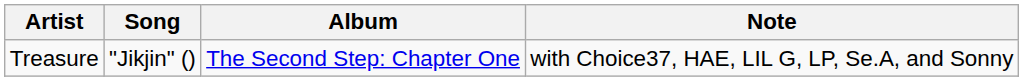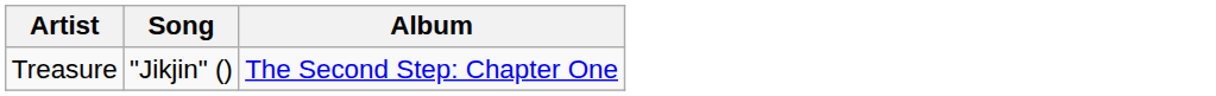 <table class="wikitable sortable">
 <tr>
 <th>Artist</th>
 <th>Song</th>
 <th>Album</th>
-<th>Note</th>
 </tr>
 <tr>
 <td>Treasure</td>
 <td>"Jikjin" ()</td>
 <td><a href='#'>The Second Step: Chapter One</a></td>
-<td>with Choice37, HAE, LIL G, LP, Se.A, and Sonny</td>
 </tr>
 </table>
